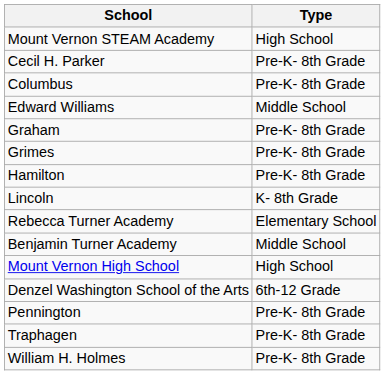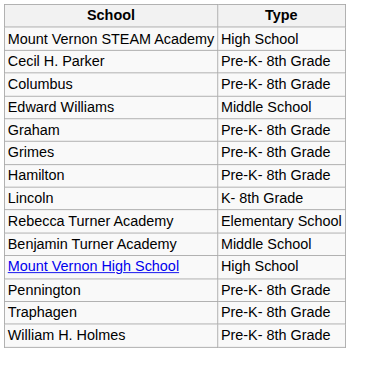 <table class="wikitable sortable">
 <tr>
 <th>School</th>
 <th>Type</th>
 </tr>
 <tr>
 <td>Mount Vernon STEAM Academy</td>
 <td>High School</td>
 </tr>
 <tr>
 <td>Cecil H. Parker</td>
 <td>Pre-K- 8th Grade</td>
 </tr>
 <tr>
 <td>Columbus</td>
 <td>Pre-K- 8th Grade</td>
 </tr>
 <tr>
 <td>Edward Williams</td>
 <td>Middle School</td>
 </tr>
 <tr>
 <td>Graham</td>
 <td>Pre-K- 8th Grade</td>
 </tr>
 <tr>
 <td>Grimes</td>
 <td>Pre-K- 8th Grade</td>
 </tr>
 <tr>
 <td>Hamilton</td>
 <td>Pre-K- 8th Grade</td>
 </tr>
 <tr>
 <td>Lincoln</td>
 <td>K- 8th Grade</td>
 </tr>
 <tr>
 <td>Rebecca Turner Academy</td>
 <td>Elementary School</td>
 </tr>
 <tr>
 <td>Benjamin Turner Academy</td>
 <td>Middle School</td>
 </tr>
 <tr>
 <td><a href='#'>Mount Vernon High School</a></td>
 <td>High School</td>
 </tr>
 <tr>
-<td>Denzel Washington School of the Arts</td>
-<td>6th-12 Grade</td>
-</tr>
-<tr>
 <td>Pennington</td>
 <td>Pre-K- 8th Grade</td>
 </tr>
 <tr>
 <td>Traphagen</td>
 <td>Pre-K- 8th Grade</td>
 </tr>
 <tr>
 <td>William H. Holmes</td>
 <td>Pre-K- 8th Grade</td>
 </tr>
 </table>
